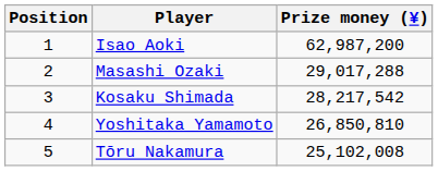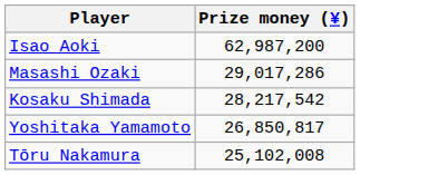 <table class="wikitable">
 <tr>
-<th>Position</th>
 <th>Player</th>
 <th>Prize money (<a href='#'>¥</a>)</th>
 </tr>
 <tr>
-<td align=center>1</td>
 <td> <a href='#'>Isao Aoki</a></td>
 <td align=center>62,987,200</td>
 </tr>
 <tr>
-<td align=center>2</td>
 <td> <a href='#'>Masashi Ozaki</a></td>
-<td align=center>29,017,288</td>
+<td align=center>29,017,286</td>
 </tr>
 <tr>
-<td align=center>3</td>
 <td> <a href='#'>Kosaku Shimada</a></td>
 <td align=center>28,217,542</td>
 </tr>
 <tr>
-<td align=center>4</td>
 <td> <a href='#'>Yoshitaka Yamamoto</a></td>
-<td align=center>26,850,810</td>
+<td align=center>26,850,817</td>
 </tr>
 <tr>
-<td align=center>5</td>
 <td> <a href='#'>Tōru Nakamura</a></td>
 <td align=center>25,102,008</td>
 </tr>
 </table>
